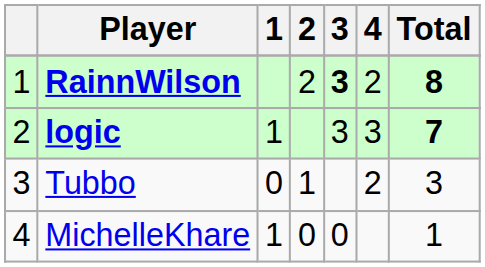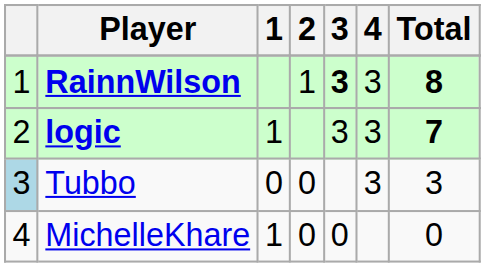 <table class="wikitable" style="text-align: center;">
 <tr>
 <th></th>
 <th>Player</th>
 <th>1</th>
 <th>2</th>
 <th>3</th>
 <th>4</th>
 <th>Total</th>
 </tr>
 <tr>
 </tr>
 <tr style="background:#ccffcc;">
 <td>1</td>
 <td align="left"><strong><a href='#'>RainnWilson</a></strong></td>
 <td></td>
-<td>2</td>
+<td>1</td>
 <td><strong>3</strong></td>
-<td>2</td>
+<td>3</td>
 <td><strong> 8</strong></td>
 </tr>
 <tr>
 </tr>
 <tr style="background:#ccffcc;">
 <td>2</td>
 <td align="left"><strong><a href='#'>logic</a></strong></td>
 <td>1</td>
 <td></td>
 <td>3</td>
 <td>3</td>
 <td><strong> 7</strong></td>
 </tr>
 <tr>
-<td>3</td>
+<td style="background: lightblue;">3</td>
 <td align="left"><a href='#'>Tubbo</a></td>
 <td>0</td>
-<td>1</td>
+<td>0</td>
 <td></td>
-<td>2</td>
+<td>3</td>
 <td>3</td>
 </tr>
 <tr>
 <td>4</td>
 <td align="left"><a href='#'>MichelleKhare</a></td>
 <td>1</td>
 <td>0</td>
 <td>0</td>
 <td></td>
-<td>1</td>
+<td>0</td>
 </tr>
 </table>
